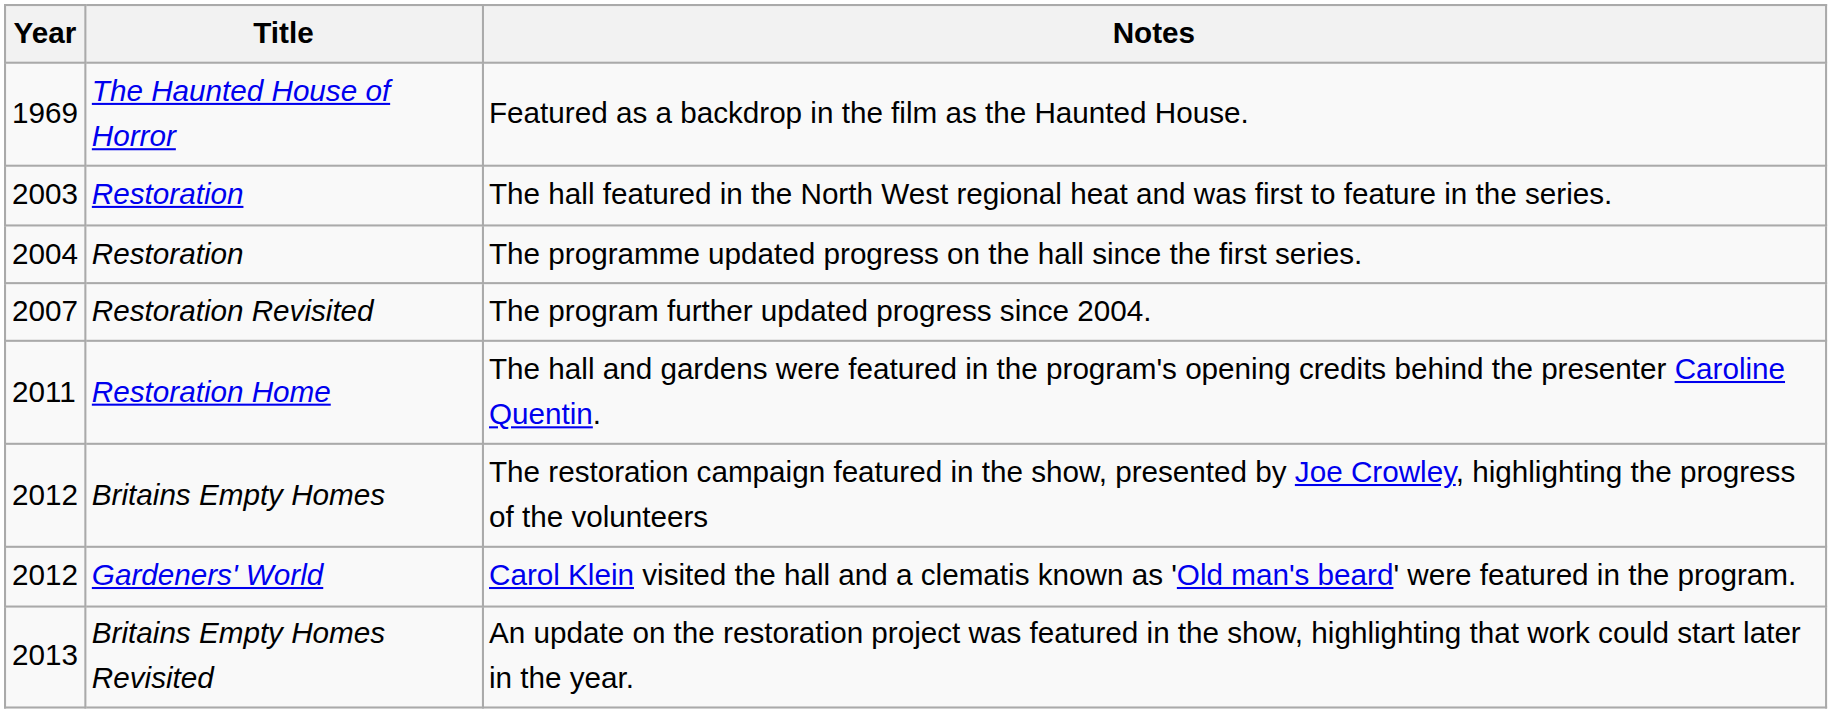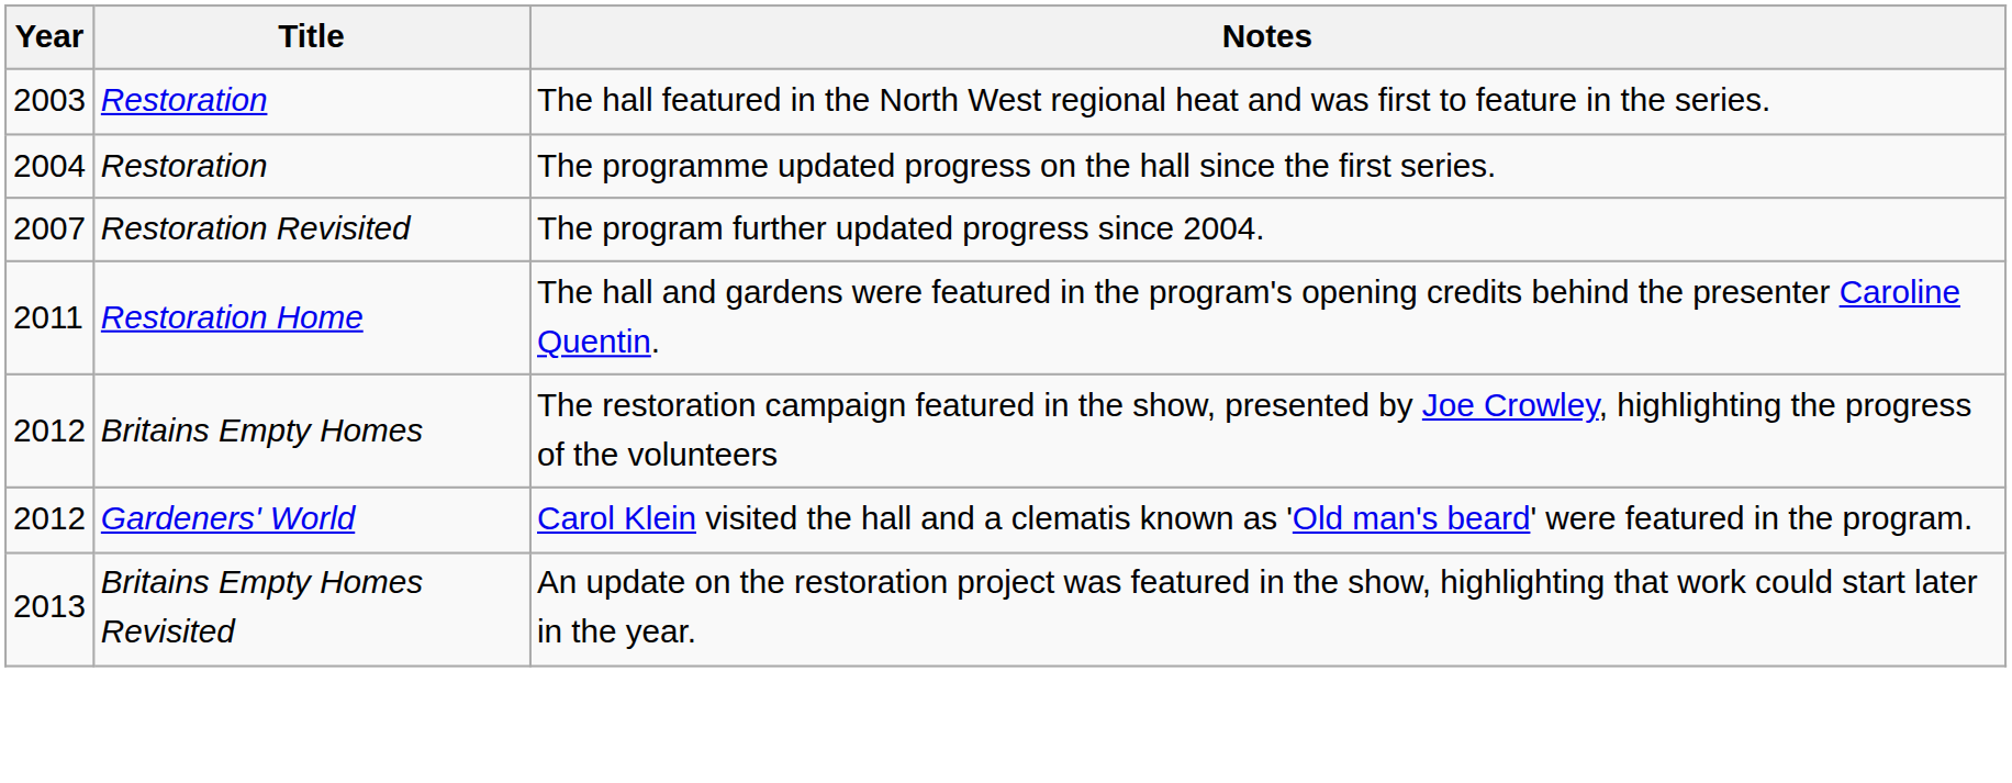 <table class="wikitable collapsible collapsed" style="font-size:90%; width:70%; border:0; text-align:left; line-height:150%;">
 <tr>
 <th>Year</th>
 <th>Title</th>
 <th class="unsortable">Notes</th>
-</tr>
-<tr>
-<td>1969</td>
-<td><em><a href='#'>The Haunted House of Horror</a></em></td>
-<td>Featured as a backdrop in the film as the Haunted House.</td>
 </tr>
 <tr>
 <td>2003</td>
 <td><em><a href='#'>Restoration</a></em></td>
 <td>The hall featured in the North West regional heat and was first to feature in the series.</td>
 </tr>
 <tr>
 <td>2004</td>
 <td><em>Restoration</em></td>
 <td>The programme updated progress on the hall since the first series.</td>
 </tr>
 <tr>
 <td>2007</td>
 <td><em>Restoration Revisited</em></td>
 <td>The program further updated progress since 2004.</td>
 </tr>
 <tr>
 <td>2011</td>
 <td><em><a href='#'>Restoration Home</a></em></td>
 <td>The hall and gardens were featured in the program's opening credits behind the presenter <a href='#'>Caroline Quentin</a>.</td>
 </tr>
 <tr>
 <td>2012</td>
 <td><em>Britains Empty Homes</em></td>
 <td>The restoration campaign featured in the show, presented by <a href='#'>Joe Crowley</a>, highlighting the progress of the volunteers</td>
 </tr>
 <tr>
 <td>2012</td>
 <td><em><a href='#'>Gardeners' World</a></em></td>
 <td><a href='#'>Carol Klein</a> visited the hall and a clematis known as '<a href='#'>Old man's beard</a>' were featured in the program.</td>
 </tr>
 <tr>
 <td>2013</td>
 <td><em>Britains Empty Homes Revisited</em></td>
 <td>An update on the restoration project was featured in the show, highlighting that work could start later in the year.</td>
 </tr>
 </table>
